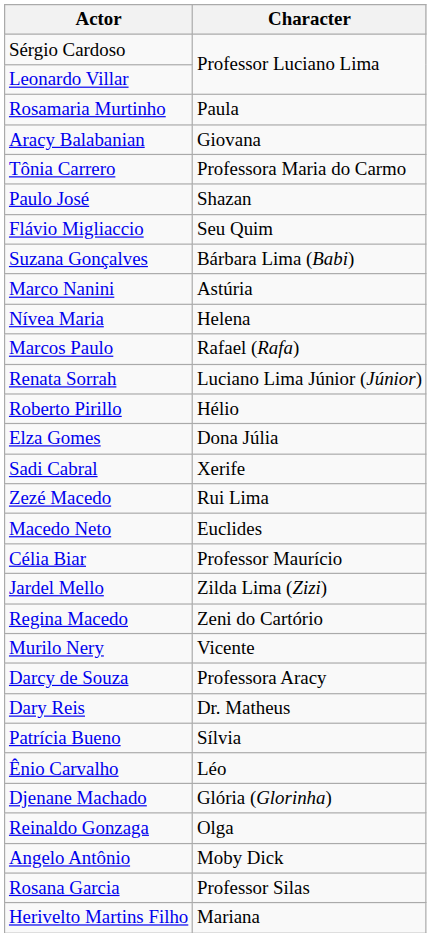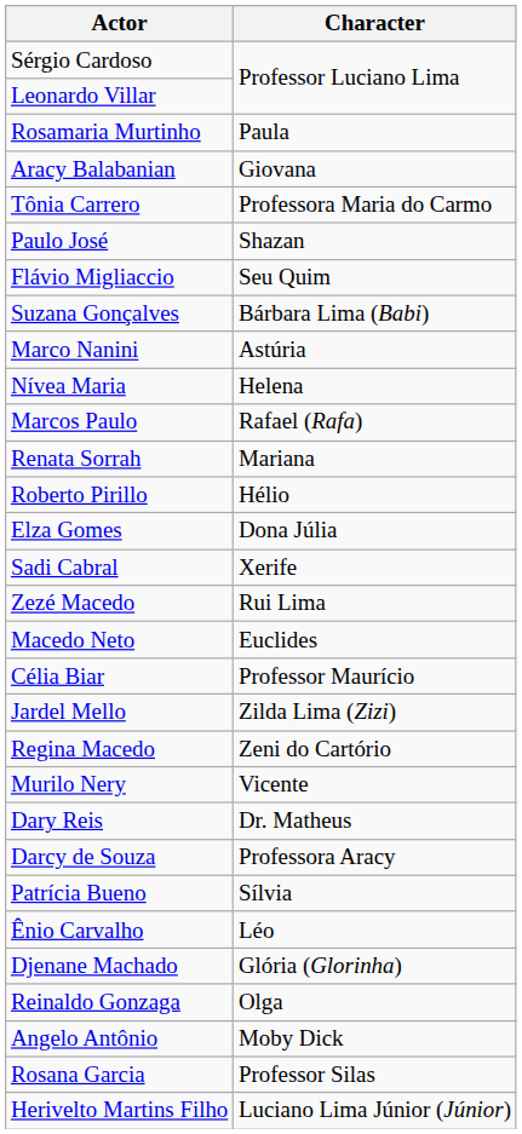 <table class="wikitable sortable">
 <tr style="background:#ccc;">
 <th>Actor</th>
 <th>Character</th>
 </tr>
 <tr>
 <td>Sérgio Cardoso</td>
 <td rowspan="2">Professor Luciano Lima</td>
 </tr>
 <tr>
 <td><a href='#'>Leonardo Villar</a></td>
 </tr>
 <tr>
 <td><a href='#'>Rosamaria Murtinho</a></td>
 <td>Paula</td>
 </tr>
 <tr>
 <td><a href='#'>Aracy Balabanian</a></td>
 <td>Giovana</td>
 </tr>
 <tr>
 <td><a href='#'>Tônia Carrero</a></td>
 <td>Professora Maria do Carmo</td>
 </tr>
 <tr>
 <td><a href='#'>Paulo José</a></td>
 <td>Shazan</td>
 </tr>
 <tr>
 <td><a href='#'>Flávio Migliaccio</a></td>
 <td>Seu Quim</td>
 </tr>
 <tr>
 <td><a href='#'>Suzana Gonçalves</a></td>
 <td>Bárbara Lima (<em>Babi</em>)</td>
 </tr>
 <tr>
 <td><a href='#'>Marco Nanini</a></td>
 <td>Astúria</td>
 </tr>
 <tr>
 <td><a href='#'>Nívea Maria</a></td>
 <td>Helena</td>
 </tr>
 <tr>
 <td><a href='#'>Marcos Paulo</a></td>
 <td>Rafael (<em>Rafa</em>)</td>
 </tr>
 <tr>
 <td><a href='#'>Renata Sorrah</a></td>
-<td>Luciano Lima Júnior (<em>Júnior</em>)</td>
+<td>Mariana</td>
 </tr>
 <tr>
 <td><a href='#'>Roberto Pirillo</a></td>
 <td>Hélio</td>
 </tr>
 <tr>
 <td><a href='#'>Elza Gomes</a></td>
 <td>Dona Júlia</td>
 </tr>
 <tr>
 <td><a href='#'>Sadi Cabral</a></td>
 <td>Xerife</td>
 </tr>
 <tr>
 <td><a href='#'>Zezé Macedo</a></td>
 <td>Rui Lima</td>
 </tr>
 <tr>
 <td><a href='#'>Macedo Neto</a></td>
 <td>Euclides</td>
 </tr>
 <tr>
 <td><a href='#'>Célia Biar</a></td>
 <td>Professor Maurício</td>
 </tr>
 <tr>
 <td><a href='#'>Jardel Mello</a></td>
 <td>Zilda Lima (<em>Zizi</em>)</td>
 </tr>
 <tr>
 <td><a href='#'>Regina Macedo</a></td>
 <td>Zeni do Cartório</td>
 </tr>
 <tr>
 <td><a href='#'>Murilo Nery</a></td>
 <td>Vicente</td>
 </tr>
 <tr>
+<td><a href='#'>Dary Reis</a></td>
+<td>Dr. Matheus</td>
+</tr>
+<tr>
 <td><a href='#'>Darcy de Souza</a></td>
 <td>Professora Aracy</td>
-</tr>
-<tr>
-<td><a href='#'>Dary Reis</a></td>
-<td>Dr. Matheus</td>
 </tr>
 <tr>
 <td><a href='#'>Patrícia Bueno</a></td>
 <td>Sílvia</td>
 </tr>
 <tr>
 <td><a href='#'>Ênio Carvalho</a></td>
 <td>Léo</td>
 </tr>
 <tr>
 <td><a href='#'>Djenane Machado</a></td>
 <td>Glória (<em>Glorinha</em>)</td>
 </tr>
 <tr>
 <td><a href='#'>Reinaldo Gonzaga</a></td>
 <td>Olga</td>
 </tr>
 <tr>
 <td><a href='#'>Angelo Antônio</a></td>
 <td>Moby Dick</td>
 </tr>
 <tr>
 <td><a href='#'>Rosana Garcia</a></td>
 <td>Professor Silas</td>
 </tr>
 <tr>
 <td><a href='#'>Herivelto Martins Filho</a></td>
-<td>Mariana</td>
+<td>Luciano Lima Júnior (<em>Júnior</em>)</td>
 </tr>
 </table>
